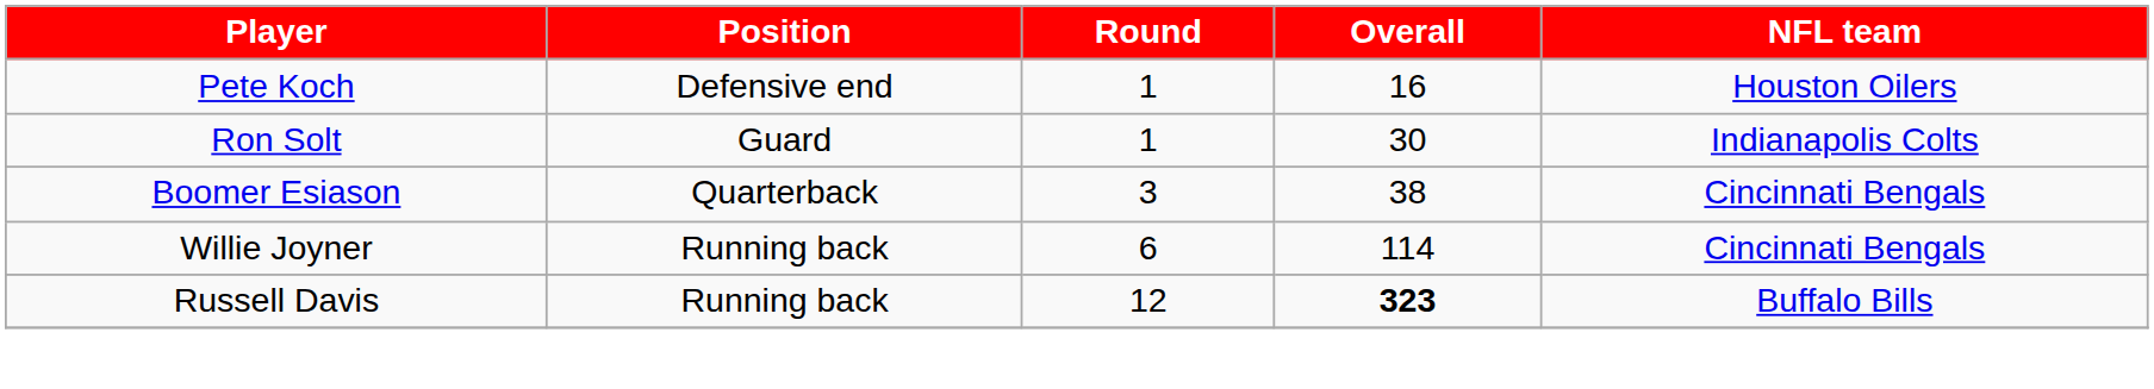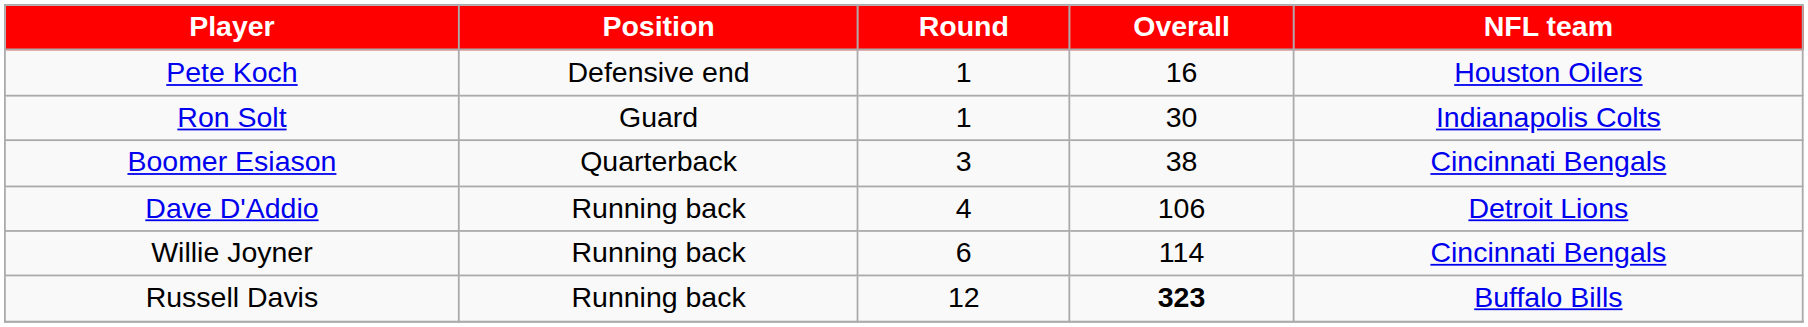 <table class="wikitable" width="80%">
 <tr align="center"  style="background:red;color:white;">
 <td><strong>Player</strong></td>
 <td><strong>Position</strong></td>
 <td><strong>Round</strong></td>
 <td><strong>Overall</strong></td>
 <td><strong>NFL team</strong></td>
 </tr>
 <tr align="center" bgcolor="">
 <td><a href='#'>Pete Koch</a></td>
 <td>Defensive end</td>
 <td>1</td>
 <td>16</td>
 <td><a href='#'>Houston Oilers</a></td>
 </tr>
 <tr align="center" bgcolor="">
 <td><a href='#'>Ron Solt</a></td>
 <td>Guard</td>
 <td>1</td>
 <td>30</td>
 <td><a href='#'>Indianapolis Colts</a></td>
 </tr>
 <tr align="center" bgcolor="">
 <td><a href='#'>Boomer Esiason</a></td>
 <td>Quarterback</td>
 <td>3</td>
 <td>38</td>
 <td><a href='#'>Cincinnati Bengals</a></td>
 </tr>
 <tr align="center" bgcolor="">
+<td><a href='#'>Dave D'Addio</a></td>
+<td>Running back</td>
+<td>4</td>
+<td>106</td>
+<td><a href='#'>Detroit Lions</a></td>
+</tr>
+<tr align="center" bgcolor="">
 <td>Willie Joyner</td>
 <td>Running back</td>
 <td>6</td>
 <td>114</td>
 <td><a href='#'>Cincinnati Bengals</a></td>
 </tr>
 <tr align="center" bgcolor="">
 <td>Russell Davis</td>
 <td>Running back</td>
 <td>12</td>
 <td><strong>323</strong></td>
 <td><a href='#'>Buffalo Bills</a></td>
 </tr>
 <tr align="center" bgcolor="">
 </tr>
 </table>
